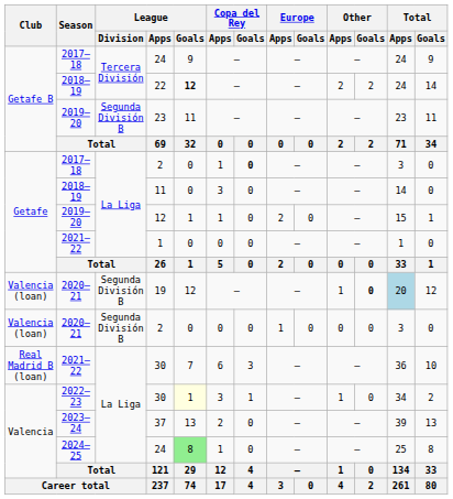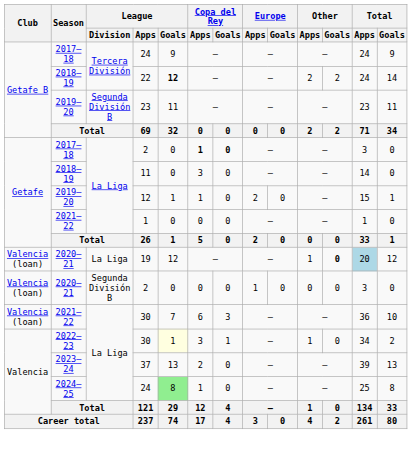 <table class="wikitable" style="text-align:center">
 <tr>
 <th rowspan="2">Club</th>
 <th rowspan="2">Season</th>
 <th colspan="3">League</th>
 <th colspan="2"><a href='#'>Copa del Rey</a></th>
 <th colspan="2"><a href='#'>Europe</a></th>
 <th colspan="2">Other</th>
 <th colspan="2">Total</th>
 </tr>
 <tr>
 <th>Division</th>
 <th>Apps</th>
 <th>Goals</th>
 <th>Apps</th>
 <th>Goals</th>
 <th>Apps</th>
 <th>Goals</th>
 <th>Apps</th>
 <th>Goals</th>
 <th>Apps</th>
 <th>Goals</th>
 </tr>
 <tr>
 <td rowspan="4"><a href='#'>Getafe B</a></td>
 <td><a href='#'>2017–18</a></td>
 <td rowspan="2"><a href='#'>Tercera División</a></td>
 <td>24</td>
 <td>9</td>
 <td colspan="2">—</td>
 <td colspan="2">—</td>
 <td colspan="2">—</td>
 <td>24</td>
 <td>9</td>
 </tr>
 <tr>
 <td><a href='#'>2018–19</a></td>
 <td>22</td>
 <td><strong>12</strong></td>
 <td colspan="2">—</td>
 <td colspan="2">—</td>
 <td>2</td>
 <td>2</td>
 <td>24</td>
 <td>14</td>
 </tr>
 <tr>
 <td><a href='#'>2019–20</a></td>
 <td><a href='#'>Segunda División B</a></td>
 <td>23</td>
 <td>11</td>
 <td colspan="2">—</td>
 <td colspan="2">—</td>
 <td colspan="2">—</td>
 <td>23</td>
 <td>11</td>
 </tr>
 <tr>
 <th colspan="2">Total</th>
 <th>69</th>
 <th>32</th>
 <th>0</th>
 <th>0</th>
 <th>0</th>
 <th>0</th>
 <th>2</th>
 <th>2</th>
 <th>71</th>
 <th>34</th>
 </tr>
 <tr>
 <td rowspan="5"><a href='#'>Getafe</a></td>
 <td><a href='#'>2017–18</a></td>
 <td rowspan="4"><a href='#'>La Liga</a></td>
 <td>2</td>
 <td>0</td>
-<td>1</td>
+<td><strong>1</strong></td>
 <td><strong>0</strong></td>
 <td colspan="2">—</td>
 <td colspan="2">—</td>
 <td>3</td>
 <td>0</td>
 </tr>
 <tr>
 <td><a href='#'>2018–19</a></td>
 <td>11</td>
 <td>0</td>
 <td>3</td>
 <td>0</td>
 <td colspan="2">—</td>
 <td colspan="2">—</td>
 <td>14</td>
 <td>0</td>
 </tr>
 <tr>
 <td><a href='#'>2019–20</a></td>
 <td>12</td>
 <td>1</td>
 <td>1</td>
 <td>0</td>
 <td>2</td>
 <td>0</td>
 <td colspan="2">—</td>
 <td>15</td>
 <td>1</td>
 </tr>
 <tr>
 <td><a href='#'>2021–22</a></td>
 <td>1</td>
 <td>0</td>
 <td>0</td>
 <td>0</td>
 <td colspan="2">—</td>
 <td colspan="2">—</td>
 <td>1</td>
 <td>0</td>
 </tr>
 <tr>
 <th colspan="2">Total</th>
 <th>26</th>
 <th>1</th>
 <th>5</th>
 <th>0</th>
 <th>2</th>
 <th>0</th>
 <th>0</th>
 <th>0</th>
 <th>33</th>
 <th>1</th>
 </tr>
 <tr>
 <td><a href='#'>Valencia</a> (loan)</td>
 <td><a href='#'>2020–21</a></td>
-<td>Segunda División B</td>
+<td>La Liga</td>
 <td>19</td>
 <td>12</td>
 <td colspan="2">—</td>
 <td colspan="2">—</td>
 <td>1</td>
 <td><strong>0</strong></td>
 <td style="background: lightblue;">20</td>
 <td>12</td>
 </tr>
 <tr>
 <td><a href='#'>Valencia</a> (loan)</td>
 <td><a href='#'>2020–21</a></td>
 <td>Segunda División B</td>
 <td>2</td>
 <td>0</td>
 <td>0</td>
 <td>0</td>
 <td>1</td>
 <td>0</td>
 <td>0</td>
 <td>0</td>
 <td>3</td>
 <td>0</td>
 </tr>
 <tr>
-<td><a href='#'>Real Madrid B</a> (loan)</td>
+<td><a href='#'>Valencia</a> (loan)</td>
 <td><a href='#'>2021–22</a></td>
 <td rowspan="4">La Liga</td>
 <td>30</td>
 <td>7</td>
 <td>6</td>
 <td>3</td>
 <td colspan="2">—</td>
 <td colspan="2">—</td>
 <td>36</td>
 <td>10</td>
 </tr>
 <tr>
 <td rowspan="4">Valencia</td>
 <td><a href='#'>2022–23</a></td>
 <td>30</td>
 <td style="background: lightyellow;">1</td>
 <td>3</td>
 <td>1</td>
 <td colspan="2">—</td>
 <td>1</td>
 <td>0</td>
 <td>34</td>
 <td>2</td>
 </tr>
 <tr>
 <td><a href='#'>2023–24</a></td>
 <td>37</td>
 <td>13</td>
 <td>2</td>
 <td>0</td>
 <td colspan="2">—</td>
 <td colspan="2">—</td>
 <td>39</td>
 <td>13</td>
 </tr>
 <tr>
 <td><a href='#'>2024–25</a></td>
 <td>24</td>
 <td style="background: lightgreen;">8</td>
 <td>1</td>
 <td>0</td>
 <td colspan="2">—</td>
 <td colspan="2">—</td>
 <td>25</td>
 <td>8</td>
 </tr>
 <tr>
 <th colspan="2">Total</th>
 <th>121</th>
 <th>29</th>
 <th>12</th>
 <th>4</th>
 <th colspan="2">—</th>
 <th>1</th>
 <th>0</th>
 <th>134</th>
 <th>33</th>
 </tr>
 <tr>
 <th colspan="3">Career total</th>
 <th>237</th>
 <th>74</th>
 <th>17</th>
 <th>4</th>
 <th>3</th>
 <th>0</th>
 <th>4</th>
 <th>2</th>
 <th>261</th>
 <th>80</th>
 </tr>
 </table>
